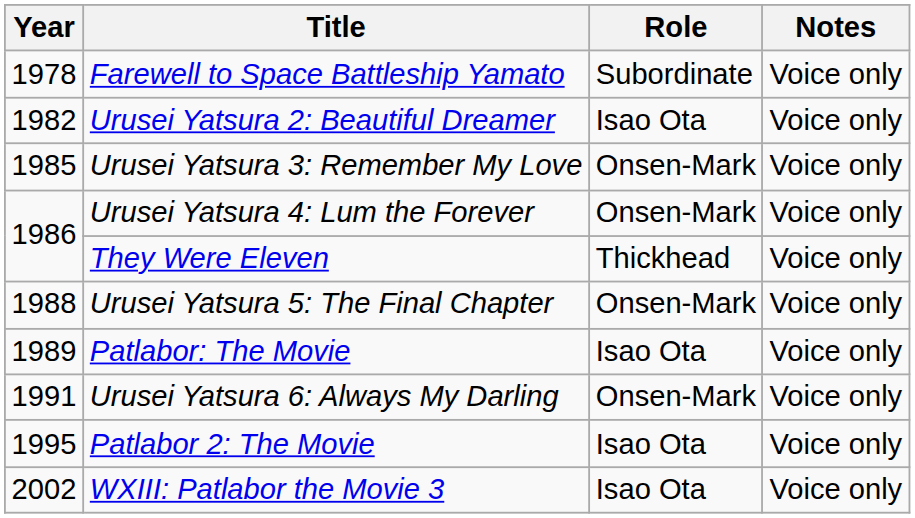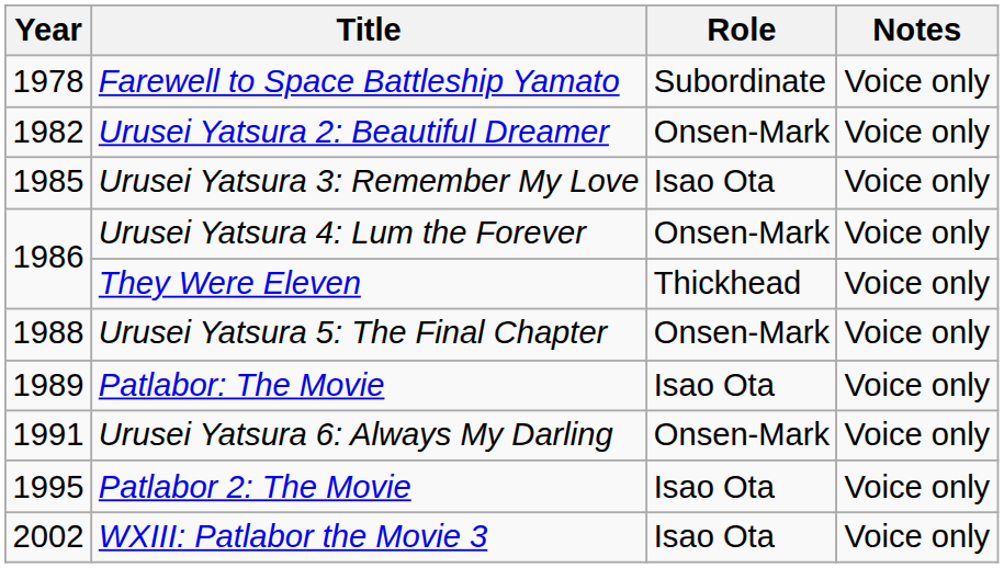 <table class="wikitable">
 <tr>
 <th>Year</th>
 <th>Title</th>
 <th>Role</th>
 <th>Notes</th>
 </tr>
 <tr>
 <td>1978</td>
 <td><em><a href='#'>Farewell to Space Battleship Yamato</a></em></td>
 <td>Subordinate</td>
 <td>Voice only</td>
 </tr>
 <tr>
 <td>1982</td>
 <td><em><a href='#'>Urusei Yatsura 2: Beautiful Dreamer</a></em></td>
-<td>Isao Ota</td>
+<td>Onsen-Mark</td>
 <td>Voice only</td>
 </tr>
 <tr>
 <td>1985</td>
 <td><em>Urusei Yatsura 3: Remember My Love</em></td>
-<td>Onsen-Mark</td>
+<td>Isao Ota</td>
 <td>Voice only</td>
 </tr>
 <tr>
 <td rowspan ="2">1986</td>
 <td><em>Urusei Yatsura 4: Lum the Forever</em></td>
 <td>Onsen-Mark</td>
 <td>Voice only</td>
 </tr>
 <tr>
 <td><em><a href='#'>They Were Eleven</a></em></td>
 <td>Thickhead</td>
 <td>Voice only</td>
 </tr>
 <tr>
 <td>1988</td>
 <td><em>Urusei Yatsura 5: The Final Chapter</em></td>
 <td>Onsen-Mark</td>
 <td>Voice only</td>
 </tr>
 <tr>
 <td>1989</td>
 <td><em><a href='#'>Patlabor: The Movie</a></em></td>
 <td>Isao Ota</td>
 <td>Voice only</td>
 </tr>
 <tr>
 <td>1991</td>
 <td><em>Urusei Yatsura 6: Always My Darling</em></td>
 <td>Onsen-Mark</td>
 <td>Voice only</td>
 </tr>
 <tr>
 <td>1995</td>
 <td><em><a href='#'>Patlabor 2: The Movie</a></em></td>
 <td>Isao Ota</td>
 <td>Voice only</td>
 </tr>
 <tr>
 <td>2002</td>
 <td><em><a href='#'>WXIII: Patlabor the Movie 3</a></em></td>
 <td>Isao Ota</td>
 <td>Voice only</td>
 </tr>
 </table>
